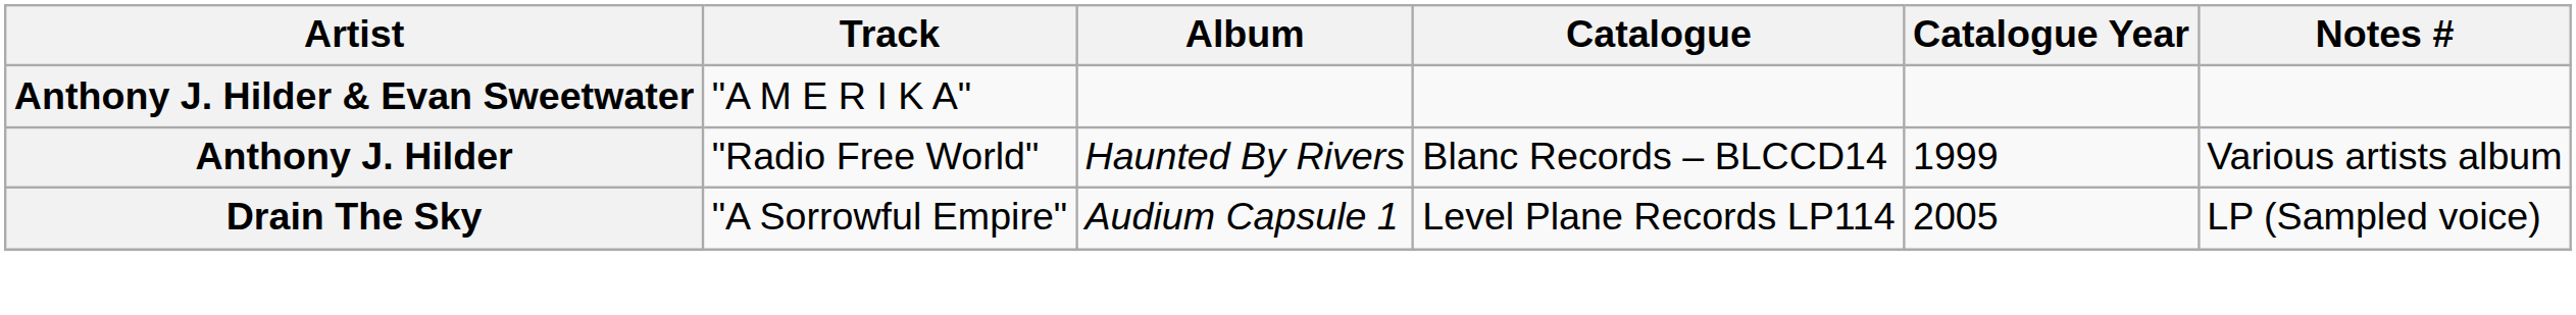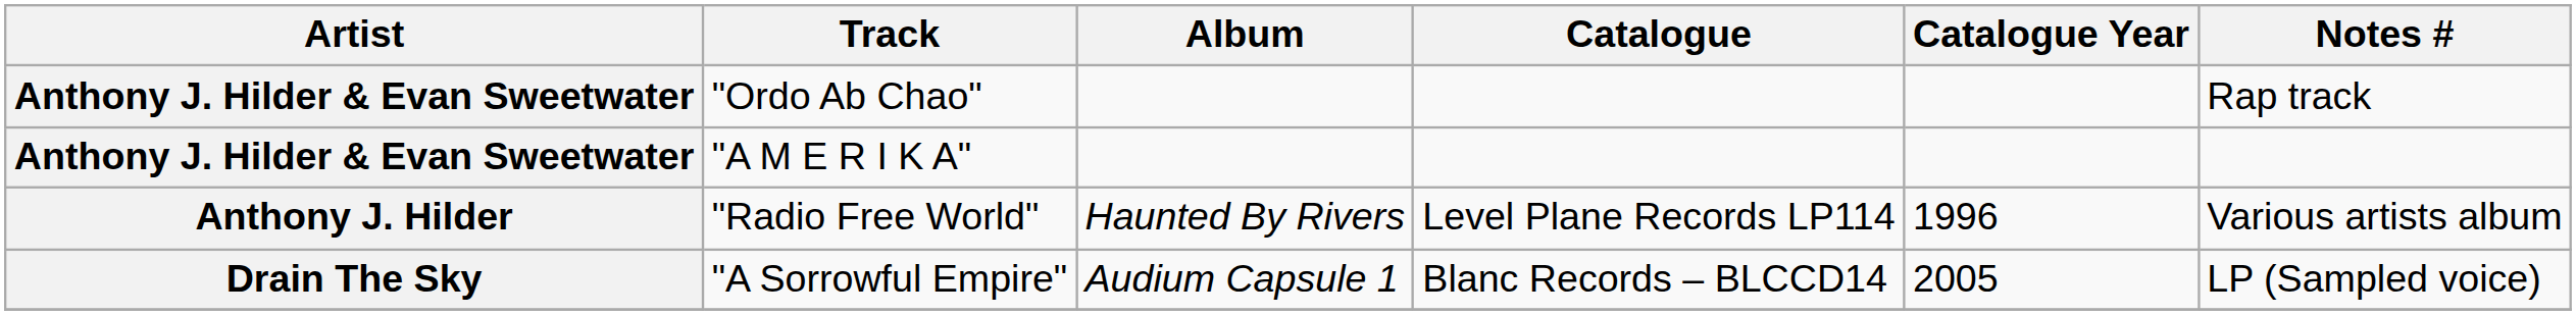 <table class="wikitable plainrowheaders sortable">
 <tr>
 <th scope="col" class="unsortable">Artist</th>
 <th scope="col">Track</th>
 <th scope="col">Album</th>
 <th scope="col">Catalogue</th>
 <th scope="col">Catalogue Year</th>
 <th scope="col" class="unsortable">Notes #</th>
+</tr>
+<tr>
+<th scope="row">Anthony J. Hilder & Evan Sweetwater</th>
+<td>"Ordo Ab Chao"</td>
+<td></td>
+<td></td>
+<td></td>
+<td>Rap track</td>
 </tr>
 <tr>
 <th scope="row">Anthony J. Hilder & Evan Sweetwater</th>
 <td>"A M E R I K A"</td>
 <td></td>
 <td></td>
 <td></td>
 <td></td>
 </tr>
 <tr>
 <th scope="row">Anthony J. Hilder</th>
 <td>"Radio Free World"</td>
 <td><em>Haunted By Rivers</em></td>
-<td>Blanc Records – BLCCD14</td>
-<td>1999</td>
+<td>Level Plane Records LP114</td>
+<td>1996</td>
 <td>Various artists album</td>
 </tr>
 <tr>
 <th scope="row">Drain The Sky</th>
 <td>"A Sorrowful Empire"</td>
 <td><em>Audium Capsule 1</em></td>
-<td>Level Plane Records LP114</td>
+<td>Blanc Records – BLCCD14</td>
 <td>2005</td>
 <td>LP (Sampled voice)</td>
 </tr>
 <tr>
 </tr>
 </table>
